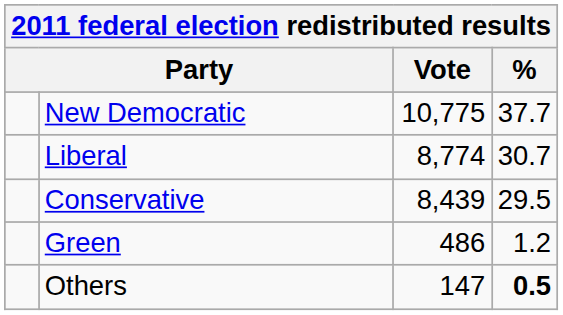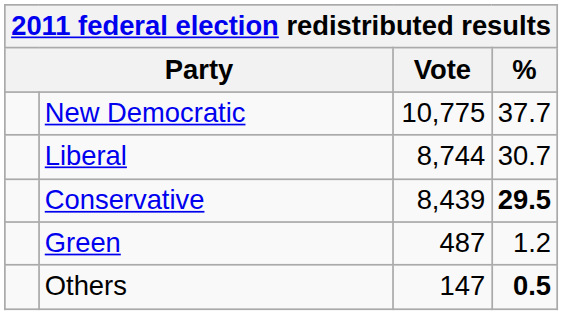 <table class="wikitable">
 <tr>
 <th colspan="4"><a href='#'>2011 federal election</a> redistributed results</th>
 </tr>
 <tr>
 <th bgcolor="#DDDDFF" width="130px" colspan="2">Party</th>
 <th bgcolor="#DDDDFF" width="50px">Vote</th>
 <th bgcolor="#DDDDFF" width="30px">%</th>
 </tr>
 <tr>
 <td> </td>
 <td><a href='#'>New Democratic</a></td>
 <td align=right>10,775</td>
 <td align=right>37.7</td>
 </tr>
 <tr>
 <td> </td>
 <td><a href='#'>Liberal</a></td>
-<td align=right>8,774</td>
+<td align=right>8,744</td>
 <td align=right>30.7</td>
 </tr>
 <tr>
 <td> </td>
 <td><a href='#'>Conservative</a></td>
 <td align=right>8,439</td>
-<td align=right>29.5</td>
+<td align=right><strong>29.5</strong></td>
 </tr>
 <tr>
 <td> </td>
 <td><a href='#'>Green</a></td>
-<td align=right>486</td>
+<td align=right>487</td>
 <td align=right>1.2</td>
 </tr>
 <tr>
 <td> </td>
 <td>Others</td>
 <td align=right>147</td>
 <td align=right><strong>0.5</strong></td>
 </tr>
 </table>
